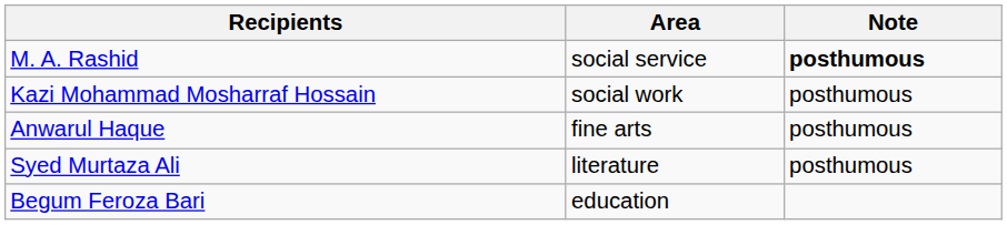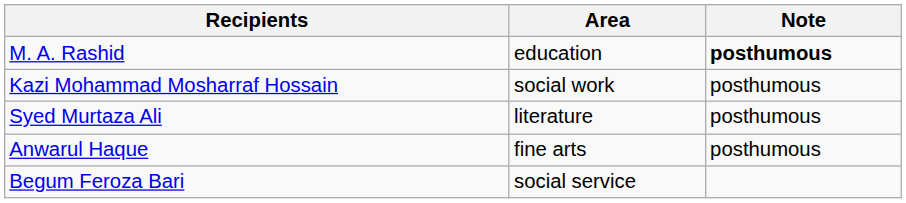 <table class="wikitable" style="width:80%;">
 <tr>
 <th>Recipients</th>
 <th>Area</th>
 <th>Note</th>
 </tr>
 <tr>
 <td><a href='#'>M. A. Rashid</a></td>
-<td>social service</td>
+<td>education</td>
 <td><strong>posthumous</strong></td>
 </tr>
 <tr>
 <td><a href='#'>Kazi Mohammad Mosharraf Hossain</a></td>
 <td>social work</td>
 <td>posthumous</td>
 </tr>
 <tr>
+<td><a href='#'>Syed Murtaza Ali</a></td>
+<td>literature</td>
+<td>posthumous</td>
+</tr>
+<tr>
 <td><a href='#'>Anwarul Haque</a></td>
 <td>fine arts</td>
 <td>posthumous</td>
 </tr>
 <tr>
-<td><a href='#'>Syed Murtaza Ali</a></td>
-<td>literature</td>
-<td>posthumous</td>
-</tr>
-<tr>
 <td><a href='#'>Begum Feroza Bari</a></td>
-<td>education</td>
+<td>social service</td>
 <td></td>
 </tr>
 </table>
